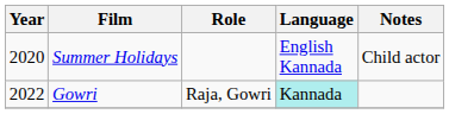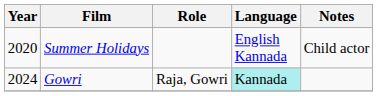 <table class="wikitable sortable">
 <tr>
 <th>Year</th>
 <th>Film</th>
 <th>Role</th>
 <th>Language</th>
 <th>Notes</th>
 </tr>
 <tr>
 <td>2020</td>
 <td><em><a href='#'>Summer Holidays</a></em></td>
 <td></td>
 <td><a href='#'>English</a><br><a href='#'>Kannada</a></td>
 <td>Child actor</td>
 </tr>
 <tr>
-<td>2022</td>
+<td>2024</td>
 <td><em><a href='#'>Gowri</a></em></td>
 <td>Raja, Gowri</td>
 <td style="background: paleturquoise;">Kannada</td>
 <td></td>
 </tr>
 <tr>
 </tr>
 </table>
